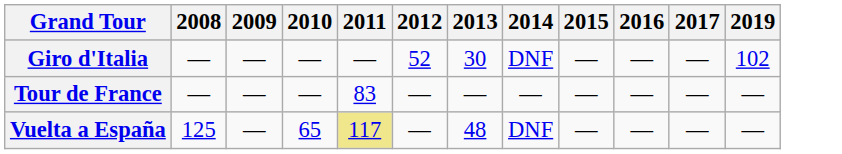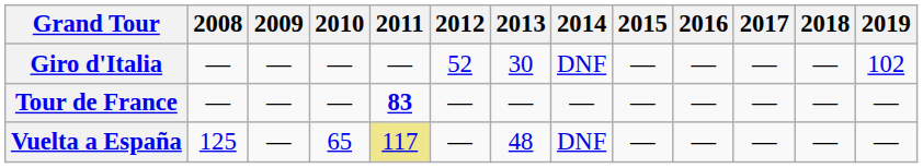 <table class="wikitable plainrowheaders">
 <tr>
 <th scope="col"><a href='#'>Grand Tour</a></th>
 <th scope="col">2008</th>
 <th scope="col">2009</th>
 <th scope="col">2010</th>
 <th scope="col">2011</th>
 <th scope="col">2012</th>
 <th scope="col">2013</th>
 <th scope="col">2014</th>
 <th scope="col">2015</th>
 <th scope="col">2016</th>
 <th scope="col">2017</th>
+<th scope="col">2018</th>
 <th scope="col">2019</th>
 </tr>
 <tr style="text-align:center;">
 <th scope="row"> <a href='#'>Giro d'Italia</a></th>
 <td>—</td>
 <td>—</td>
 <td>—</td>
 <td>—</td>
 <td><a href='#'>52</a></td>
 <td><a href='#'>30</a></td>
 <td><a href='#'>DNF</a></td>
 <td>—</td>
 <td>—</td>
 <td>—</td>
+<td>—</td>
 <td><a href='#'>102</a></td>
 </tr>
 <tr style="text-align:center;">
 <th scope="row"> <a href='#'>Tour de France</a></th>
 <td>—</td>
 <td>—</td>
 <td>—</td>
-<td><a href='#'>83</a></td>
+<td><strong><a href='#'>83</a></strong></td>
+<td>—</td>
 <td>—</td>
 <td>—</td>
 <td>—</td>
 <td>—</td>
 <td>—</td>
 <td>—</td>
 <td>—</td>
 </tr>
 <tr style="text-align:center;">
 <th scope="row"> <a href='#'>Vuelta a España</a></th>
 <td><a href='#'>125</a></td>
 <td>—</td>
 <td><a href='#'>65</a></td>
 <td style="background: khaki;"><a href='#'>117</a></td>
 <td>—</td>
 <td><a href='#'>48</a></td>
 <td><a href='#'>DNF</a></td>
 <td>—</td>
 <td>—</td>
 <td>—</td>
 <td>—</td>
+<td>—</td>
 </tr>
 </table>
